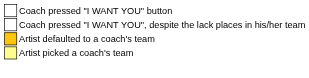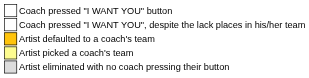 <table class="toccolours" style="font-size: 90%; white-space: nowrap;">
 <tr>
 <td style="background:white; border: 1px solid black;"> <strong></strong> </td>
 <td>Coach pressed "I WANT YOU" button</td>
 </tr>
 <tr>
 <td style="background:white; border: 1px solid black;"> <strong></strong> </td>
 <td>Coach pressed "I WANT YOU", despite the lack places in his/her team</td>
 </tr>
 <tr>
 <td style="background:#ffc40c; border: 1px solid black">    </td>
 <td>Artist defaulted to a coach's team</td>
 </tr>
 <tr>
 <td style="background:#fdfc8f; border: 1px solid black;">    </td>
 <td style="padding-right:8px">Artist picked a coach's team</td>
 </tr>
 <tr>
+<td style="background:#dcdcdc; border: 1px solid black">    </td>
+<td>Artist eliminated with no coach pressing their button</td>
+</tr>
+<tr>
 </tr>
 </table>
